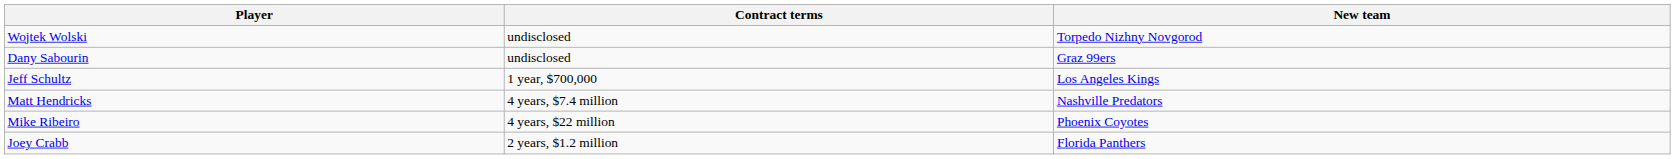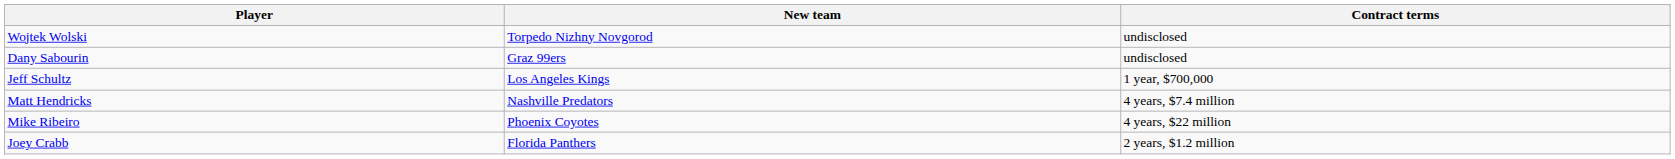 <table class="wikitable" style="width:100%;">
 <tr style="text-align:center; background:#ddd;">
 <th style="width:30%;">Player</th>
+<th style="width:37%;">New team</th>
 <th style="width:33%;">Contract terms</th>
-<th style="width:37%;">New team</th>
 </tr>
 <tr>
 <td><a href='#'>Wojtek Wolski</a></td>
+<td><a href='#'>Torpedo Nizhny Novgorod</a></td>
 <td>undisclosed</td>
-<td><a href='#'>Torpedo Nizhny Novgorod</a></td>
 </tr>
 <tr>
 <td><a href='#'>Dany Sabourin</a></td>
+<td><a href='#'>Graz 99ers</a></td>
 <td>undisclosed</td>
-<td><a href='#'>Graz 99ers</a></td>
 </tr>
 <tr>
 <td><a href='#'>Jeff Schultz</a></td>
+<td><a href='#'>Los Angeles Kings</a></td>
 <td>1 year, $700,000</td>
-<td><a href='#'>Los Angeles Kings</a></td>
 </tr>
 <tr>
 <td><a href='#'>Matt Hendricks</a></td>
+<td><a href='#'>Nashville Predators</a></td>
 <td>4 years, $7.4 million</td>
-<td><a href='#'>Nashville Predators</a></td>
 </tr>
 <tr>
 <td><a href='#'>Mike Ribeiro</a></td>
+<td><a href='#'>Phoenix Coyotes</a></td>
 <td>4 years, $22 million</td>
-<td><a href='#'>Phoenix Coyotes</a></td>
 </tr>
 <tr>
 <td><a href='#'>Joey Crabb</a></td>
+<td><a href='#'>Florida Panthers</a></td>
 <td>2 years, $1.2 million</td>
-<td><a href='#'>Florida Panthers</a></td>
 </tr>
 </table>
